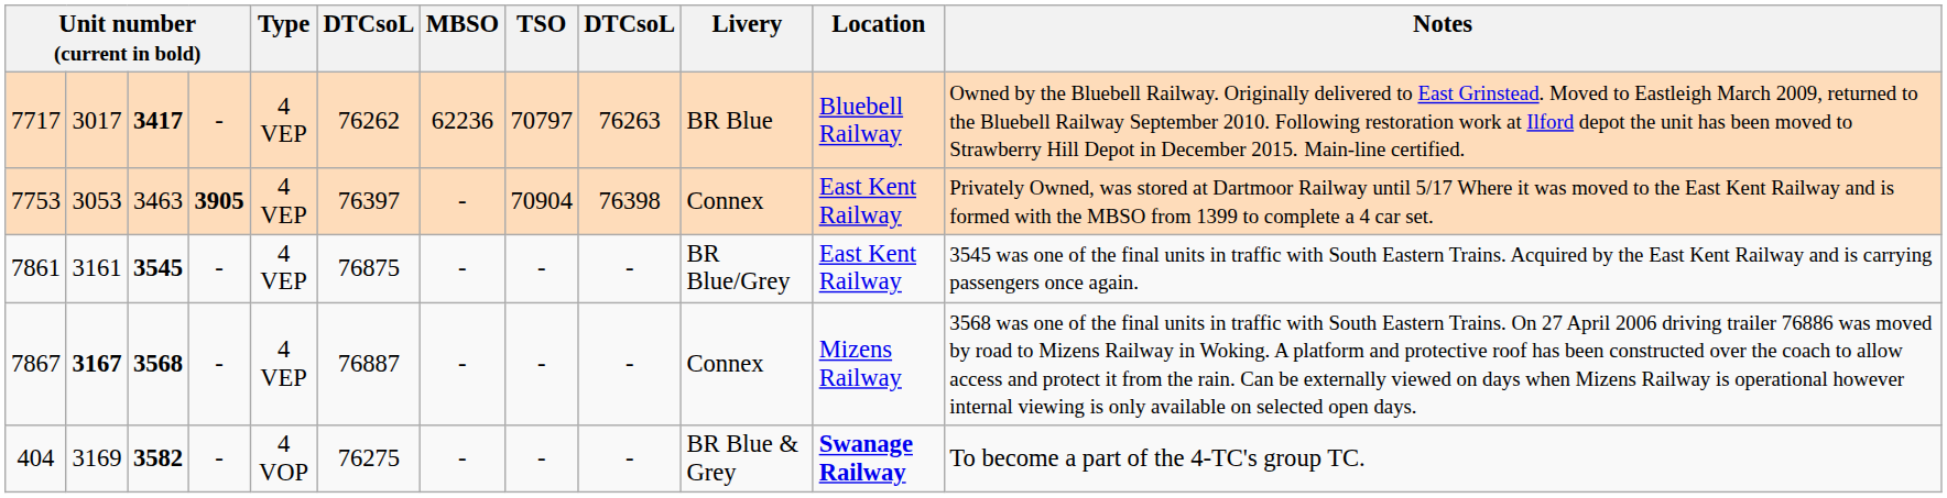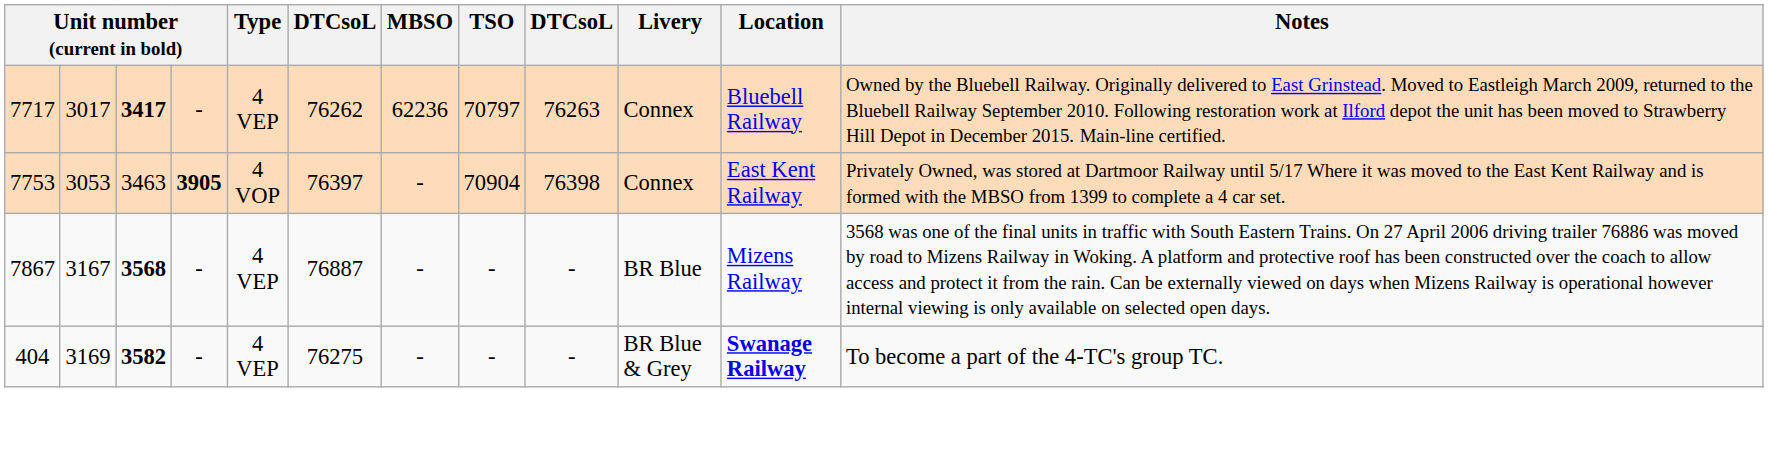 <table class="wikitable">
 <tr>
 <th colspan=4>Unit number <br><small>(current in bold)</small></th>
 <th valign="top">Type</th>
 <th valign="top">DTCsoL</th>
 <th valign="top">MBSO</th>
 <th valign="top">TSO</th>
 <th valign="top">DTCsoL</th>
 <th valign="top" align=left>Livery</th>
 <th valign="top" align=left>Location</th>
 <th valign="top" align=left>Notes</th>
 </tr>
 <tr bgcolor=fedcba>
 <td align=center>7717</td>
 <td align=center>3017</td>
 <td align=center><strong>3417</strong></td>
 <td align=center>-</td>
 <td align=center>4 VEP</td>
 <td align=center>76262</td>
 <td align=center>62236</td>
 <td align=center>70797</td>
 <td align=center>76263</td>
-<td>BR Blue</td>
+<td>Connex</td>
 <td><a href='#'>Bluebell Railway</a></td>
 <td align=left><small>Owned by the Bluebell Railway. Originally delivered to <a href='#'>East Grinstead</a>. Moved to Eastleigh March 2009, returned to the Bluebell Railway September 2010.  Following restoration work at <a href='#'>Ilford</a> depot the unit has been moved to Strawberry Hill Depot in December 2015.</small> <small>Main-line certified.</small></td>
 </tr>
 <tr bgcolor=fedcba>
 <td align=center>7753</td>
 <td align=center>3053</td>
 <td align=center>3463</td>
 <td align=center><strong>3905</strong></td>
-<td align=center>4 VEP</td>
+<td align=center>4 VOP</td>
 <td align=center>76397</td>
 <td align=center>-</td>
 <td align=center>70904</td>
 <td align=center>76398</td>
 <td>Connex</td>
 <td><a href='#'>East Kent Railway</a></td>
 <td align=left><small>Privately Owned, was stored at Dartmoor Railway until 5/17 Where it was moved to the East Kent Railway and is formed with the MBSO from 1399 to complete a 4 car set.</small></td>
 </tr>
 <tr>
-<td align=center>7861</td>
-<td align=center>3161</td>
-<td align=center><strong>3545</strong></td>
-<td align=center>-</td>
-<td align=center>4 VEP</td>
-<td align=center>76875</td>
-<td align=center>-</td>
-<td align=center>-</td>
-<td align=center>-</td>
-<td>BR Blue/Grey</td>
-<td><a href='#'>East Kent Railway</a></td>
-<td align=left><small>3545 was one of the final units in traffic with South Eastern Trains. Acquired by the East Kent Railway and is carrying passengers once again.</small></td>
-</tr>
-<tr>
 <td align=center>7867</td>
-<td align=center><strong>3167</strong></td>
+<td align=center>3167</td>
 <td align=center><strong>3568</strong></td>
 <td align=center>-</td>
 <td align=center>4 VEP</td>
 <td align=center>76887</td>
 <td align=center>-</td>
 <td align=center>-</td>
 <td align=center>-</td>
-<td>Connex</td>
+<td>BR Blue</td>
 <td><a href='#'>Mizens Railway</a></td>
 <td align=left><small>3568 was one of the final units in traffic with South Eastern Trains. On 27 April 2006  driving trailer 76886 was moved by road to Mizens Railway in Woking. A platform and protective roof has been constructed over the coach to allow access and protect it from the rain. Can be externally viewed on days when Mizens Railway is operational however internal viewing is only available on selected open days.</small></td>
 </tr>
 <tr>
 <td align=center>404</td>
 <td align=center>3169</td>
 <td align=center><strong>3582</strong></td>
 <td align=center>-</td>
-<td align=center>4 VOP</td>
+<td align=center>4 VEP</td>
 <td align=center>76275</td>
 <td align=center>-</td>
 <td align=center>-</td>
 <td align=center>-</td>
 <td>BR Blue & Grey</td>
 <td><strong><a href='#'>Swanage Railway</a></strong></td>
 <td>To become a part of the 4-TC's group TC.</td>
 </tr>
 </table>
